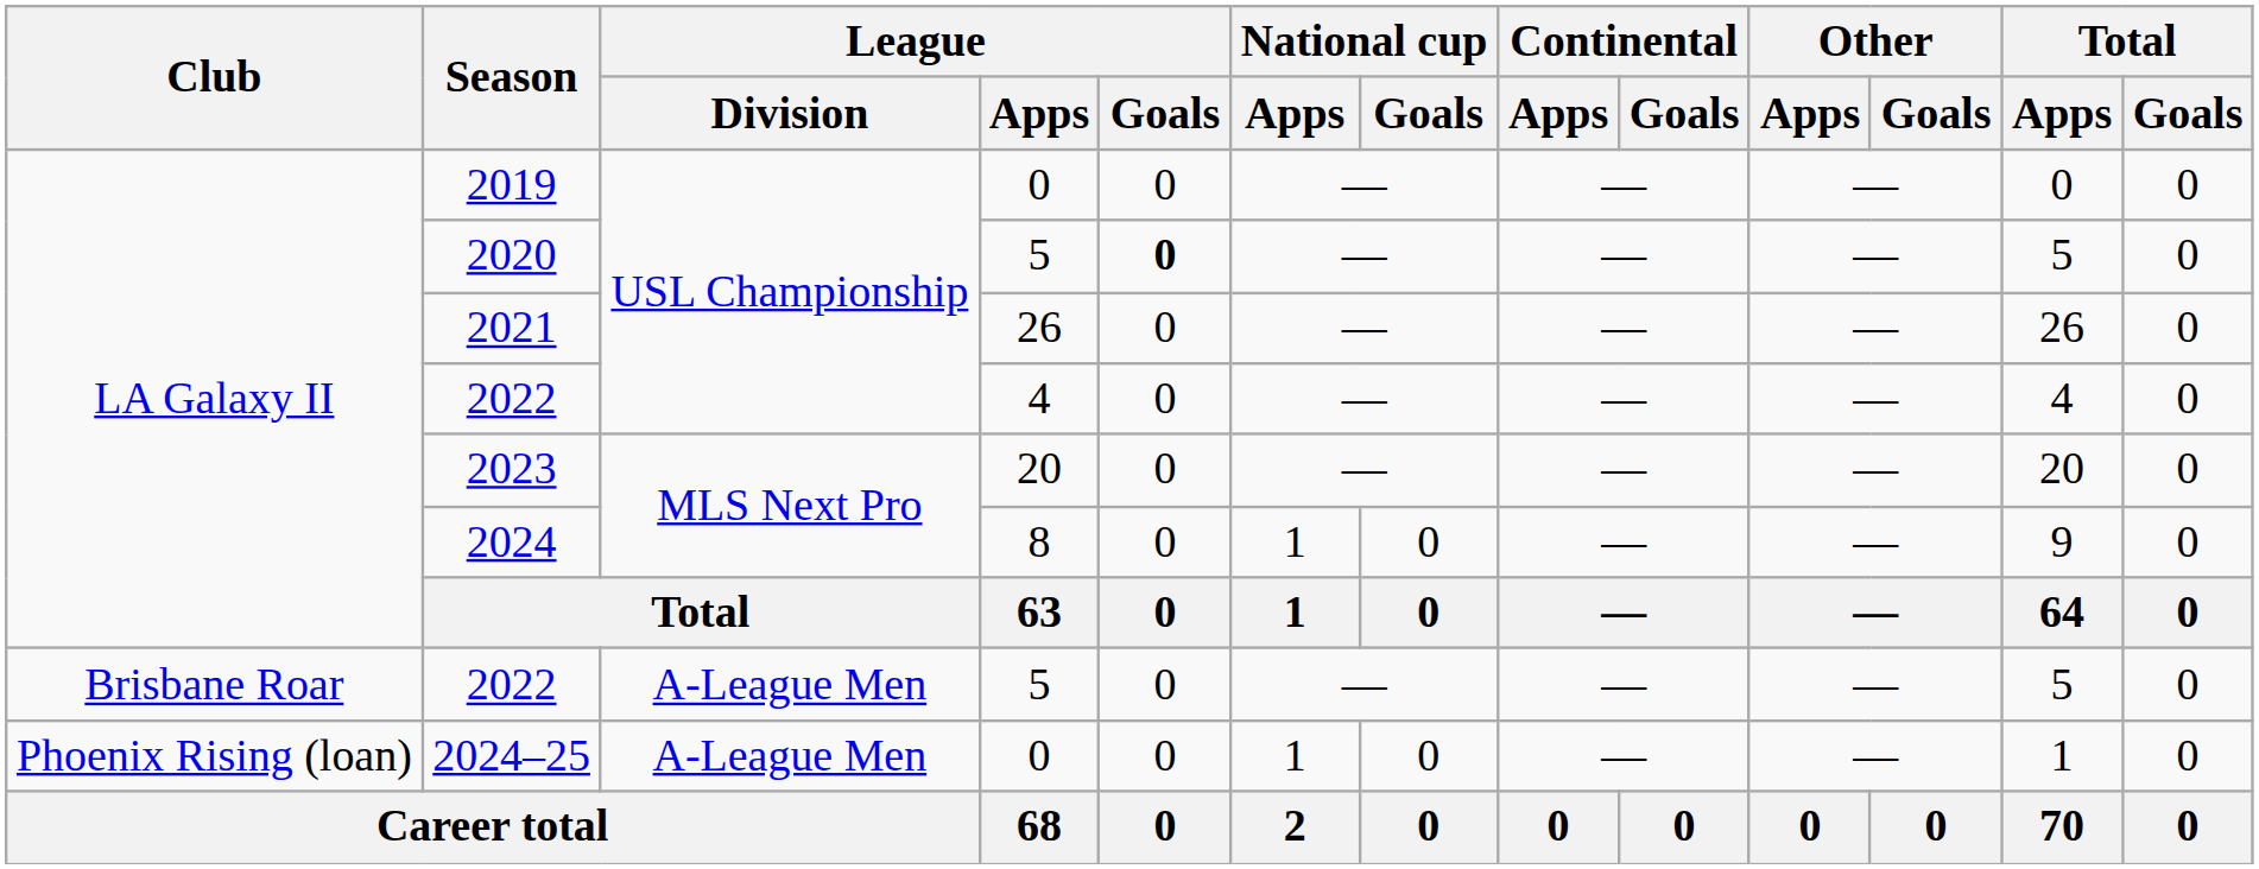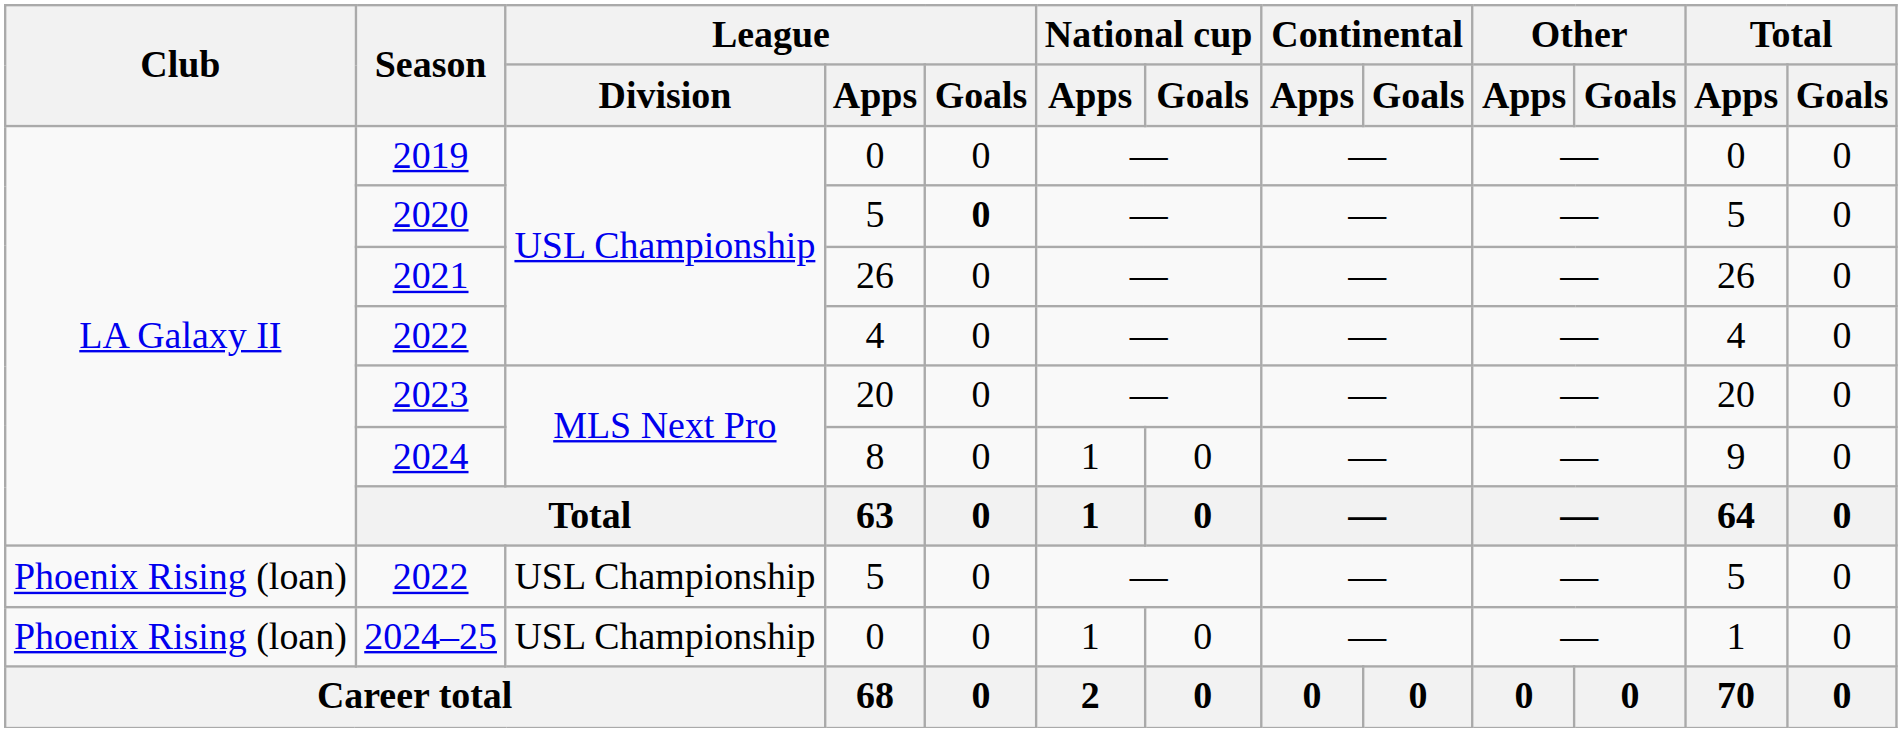 <table class=wikitable style=text-align:center>
 <tr>
 <th rowspan=2>Club</th>
 <th rowspan=2>Season</th>
 <th colspan=3>League</th>
 <th colspan=2>National cup</th>
 <th colspan=2>Continental</th>
 <th colspan=2>Other</th>
 <th colspan=2>Total</th>
 </tr>
 <tr>
 <th>Division</th>
 <th>Apps</th>
 <th>Goals</th>
 <th>Apps</th>
 <th>Goals</th>
 <th>Apps</th>
 <th>Goals</th>
 <th>Apps</th>
 <th>Goals</th>
 <th>Apps</th>
 <th>Goals</th>
 </tr>
 <tr>
 <td rowspan=7><a href='#'>LA Galaxy II</a></td>
 <td><a href='#'>2019</a></td>
 <td rowspan=4><a href='#'>USL Championship</a></td>
 <td>0</td>
 <td>0</td>
 <td colspan=2>—</td>
 <td colspan=2>—</td>
 <td colspan=2>—</td>
 <td>0</td>
 <td>0</td>
 </tr>
 <tr>
 <td><a href='#'>2020</a></td>
 <td>5</td>
 <td><strong>0</strong></td>
 <td colspan=2>—</td>
 <td colspan=2>—</td>
 <td colspan=2>—</td>
 <td>5</td>
 <td>0</td>
 </tr>
 <tr>
 <td><a href='#'>2021</a></td>
 <td>26</td>
 <td>0</td>
 <td colspan=2>—</td>
 <td colspan=2>—</td>
 <td colspan=2>—</td>
 <td>26</td>
 <td>0</td>
 </tr>
 <tr>
 <td><a href='#'>2022</a></td>
 <td>4</td>
 <td>0</td>
 <td colspan=2>—</td>
 <td colspan=2>—</td>
 <td colspan=2>—</td>
 <td>4</td>
 <td>0</td>
 </tr>
 <tr>
 <td><a href='#'>2023</a></td>
 <td rowspan=2><a href='#'>MLS Next Pro</a></td>
 <td>20</td>
 <td>0</td>
 <td colspan=2>—</td>
 <td colspan=2>—</td>
 <td colspan=2>—</td>
 <td>20</td>
 <td>0</td>
 </tr>
 <tr>
 <td><a href='#'>2024</a></td>
 <td>8</td>
 <td>0</td>
 <td>1</td>
 <td>0</td>
 <td colspan=2>—</td>
 <td colspan=2>—</td>
 <td>9</td>
 <td>0</td>
 </tr>
 <tr>
 <th colspan=2>Total</th>
 <th>63</th>
 <th>0</th>
 <th>1</th>
 <th>0</th>
 <th colspan=2>—</th>
 <th colspan=2>—</th>
 <th>64</th>
 <th>0</th>
 </tr>
 <tr>
-<td><a href='#'>Brisbane Roar</a></td>
+<td><a href='#'>Phoenix Rising</a> (loan)</td>
 <td><a href='#'>2022</a></td>
-<td><a href='#'>A-League Men</a></td>
+<td>USL Championship</td>
 <td>5</td>
 <td>0</td>
 <td colspan=2>—</td>
 <td colspan=2>—</td>
 <td colspan=2>—</td>
 <td>5</td>
 <td>0</td>
 </tr>
 <tr>
 <td><a href='#'>Phoenix Rising</a> (loan)</td>
 <td><a href='#'>2024–25</a></td>
-<td><a href='#'>A-League Men</a></td>
+<td>USL Championship</td>
 <td>0</td>
 <td>0</td>
 <td>1</td>
 <td>0</td>
 <td colspan=2>—</td>
 <td colspan=2>—</td>
 <td>1</td>
 <td>0</td>
 </tr>
 <tr>
 <th colspan=3>Career total</th>
 <th>68</th>
 <th>0</th>
 <th>2</th>
 <th>0</th>
 <th>0</th>
 <th>0</th>
 <th>0</th>
 <th>0</th>
 <th>70</th>
 <th>0</th>
 </tr>
 </table>
